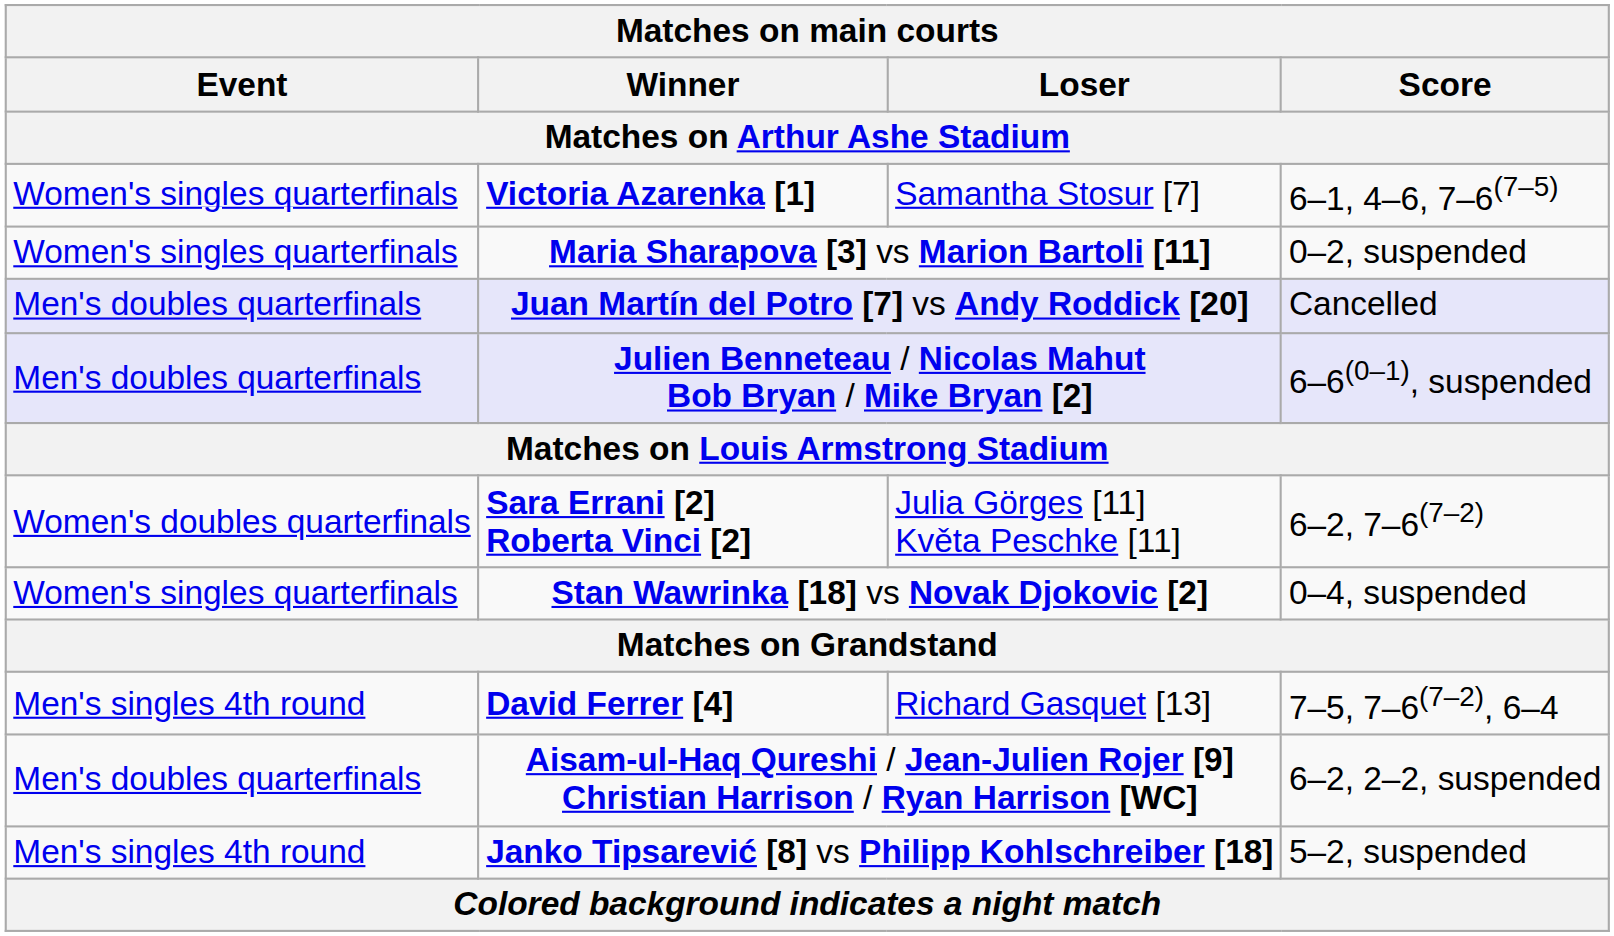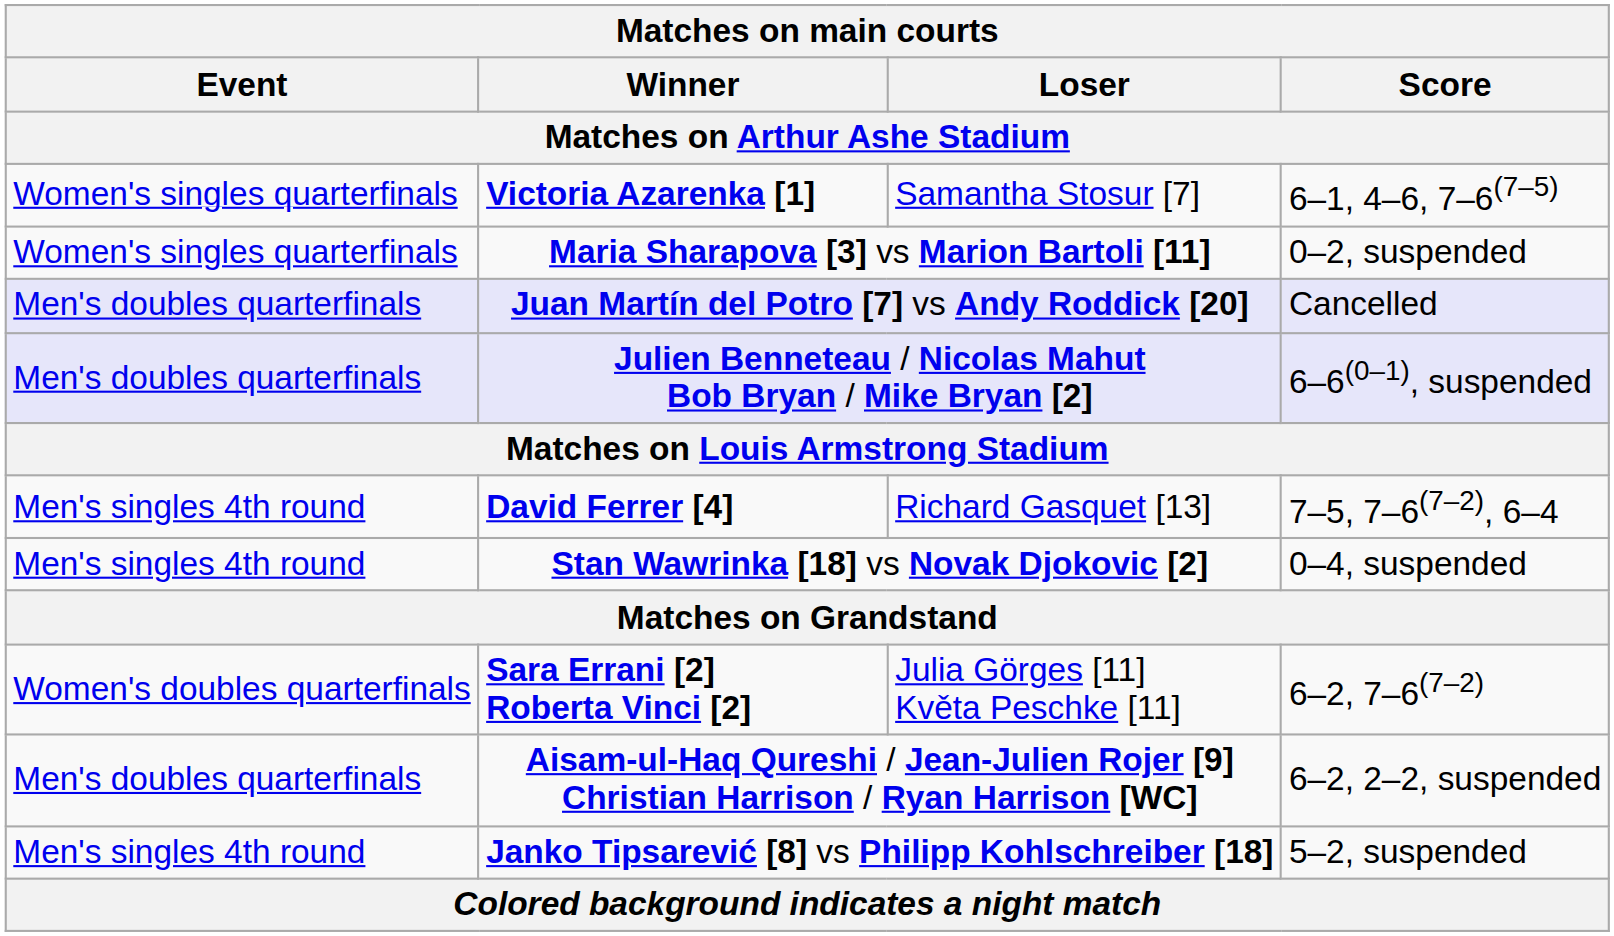 <table class="wikitable collapsible uncollapsed" style=margin:auto>
 <tr>
 <th colspan=4><strong>Matches on main courts</strong></th>
 </tr>
 <tr>
 <th>Event</th>
 <th>Winner</th>
 <th>Loser</th>
 <th>Score</th>
 </tr>
 <tr>
 <th colspan=4><strong>Matches on <a href='#'>Arthur Ashe Stadium</a></strong></th>
 </tr>
 <tr>
 <td><a href='#'>Women's singles quarterfinals</a></td>
 <td> <strong><a href='#'>Victoria Azarenka</a> [1]</strong></td>
 <td> <a href='#'>Samantha Stosur</a> [7]</td>
 <td>6–1, 4–6, 7–6<sup>(7–5)</sup></td>
 </tr>
 <tr>
 <td><a href='#'>Women's singles quarterfinals</a></td>
 <td align="center" colspan="2"> <strong><a href='#'>Maria Sharapova</a> [3]</strong> vs  <strong><a href='#'>Marion Bartoli</a> [11]</strong></td>
 <td>0–2, suspended</td>
 </tr>
 <tr bgcolor="lavender">
 <td><a href='#'>Men's doubles quarterfinals</a></td>
 <td align="center" colspan="2"> <strong><a href='#'>Juan Martín del Potro</a> [7]</strong> vs  <strong><a href='#'>Andy Roddick</a> [20]</strong></td>
 <td>Cancelled</td>
 </tr>
 <tr bgcolor="lavender">
 <td><a href='#'>Men's doubles quarterfinals</a></td>
 <td align="center" colspan="2"> <strong><a href='#'>Julien Benneteau</a></strong> /  <strong><a href='#'>Nicolas Mahut</a></strong><br> <strong><a href='#'>Bob Bryan</a></strong> /  <strong><a href='#'>Mike Bryan</a> [2]</strong></td>
 <td>6–6<sup>(0–1)</sup>, suspended</td>
 </tr>
 <tr>
 <th colspan=4><strong>Matches on <a href='#'>Louis Armstrong Stadium</a></strong></th>
 </tr>
 <tr>
-<td><a href='#'>Women's doubles quarterfinals</a></td>
-<td> <strong><a href='#'>Sara Errani</a> [2]</strong><br> <strong><a href='#'>Roberta Vinci</a> [2]</strong></td>
-<td> <a href='#'>Julia Görges</a> [11]<br> <a href='#'>Květa Peschke</a> [11]</td>
-<td>6–2, 7–6<sup>(7–2)</sup></td>
+<td><a href='#'>Men's singles 4th round</a></td>
+<td> <strong><a href='#'>David Ferrer</a> [4]</strong></td>
+<td> <a href='#'>Richard Gasquet</a> [13]</td>
+<td>7–5, 7–6<sup>(7–2)</sup>, 6–4</td>
 </tr>
 <tr>
-<td><a href='#'>Women's singles quarterfinals</a></td>
+<td><a href='#'>Men's singles 4th round</a></td>
 <td align="center" colspan="2"> <strong><a href='#'>Stan Wawrinka</a> [18]</strong> vs  <strong><a href='#'>Novak Djokovic</a> [2]</strong></td>
 <td>0–4, suspended</td>
 </tr>
 <tr>
 <th colspan=4><strong>Matches on Grandstand</strong></th>
 </tr>
 <tr>
-<td><a href='#'>Men's singles 4th round</a></td>
-<td> <strong><a href='#'>David Ferrer</a> [4]</strong></td>
-<td> <a href='#'>Richard Gasquet</a> [13]</td>
-<td>7–5, 7–6<sup>(7–2)</sup>, 6–4</td>
+<td><a href='#'>Women's doubles quarterfinals</a></td>
+<td> <strong><a href='#'>Sara Errani</a> [2]</strong><br> <strong><a href='#'>Roberta Vinci</a> [2]</strong></td>
+<td> <a href='#'>Julia Görges</a> [11]<br> <a href='#'>Květa Peschke</a> [11]</td>
+<td>6–2, 7–6<sup>(7–2)</sup></td>
 </tr>
 <tr>
 <td><a href='#'>Men's doubles quarterfinals</a></td>
 <td align="center" colspan="2"> <strong><a href='#'>Aisam-ul-Haq Qureshi</a></strong> /  <strong><a href='#'>Jean-Julien Rojer</a> [9]</strong><br> <strong><a href='#'>Christian Harrison</a></strong> /  <strong><a href='#'>Ryan Harrison</a> [WC]</strong></td>
 <td>6–2, 2–2, suspended</td>
 </tr>
 <tr>
 <td><a href='#'>Men's singles 4th round</a></td>
 <td align="center" colspan="2"> <strong><a href='#'>Janko Tipsarević</a> [8]</strong> vs  <strong><a href='#'>Philipp Kohlschreiber</a> [18]</strong></td>
 <td>5–2, suspended</td>
 </tr>
 <tr>
 <th colspan=4><em>Colored background indicates a night match</em></th>
 </tr>
 </table>
